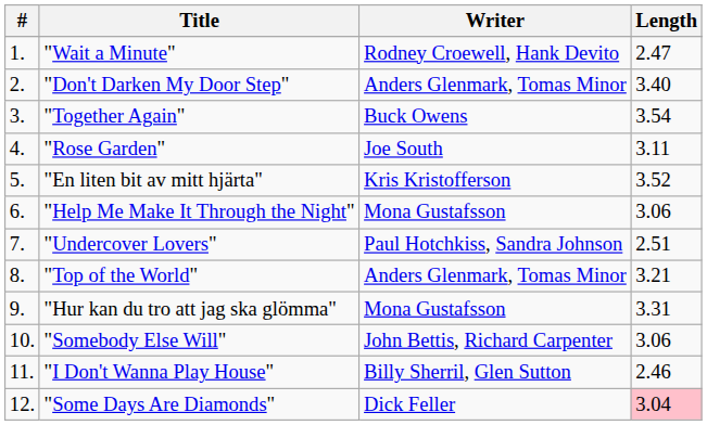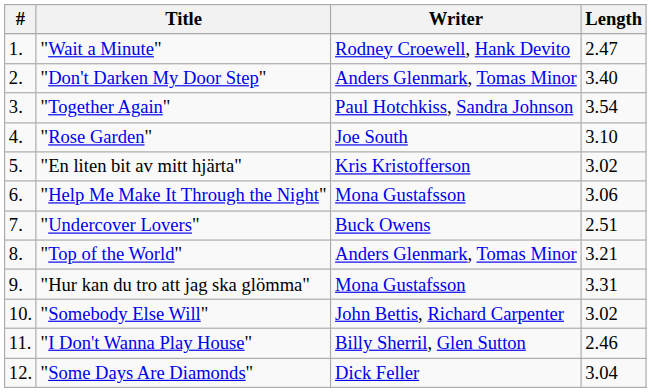 <table class="wikitable">
 <tr>
 <th>#</th>
 <th>Title</th>
 <th>Writer</th>
 <th>Length</th>
 </tr>
 <tr bgcolor="#ebf5ff">
 </tr>
 <tr>
 <td>1.</td>
 <td>"<a href='#'>Wait a Minute</a>"</td>
 <td><a href='#'>Rodney Croewell</a>, <a href='#'>Hank Devito</a></td>
 <td>2.47</td>
 </tr>
 <tr>
 <td>2.</td>
 <td>"<a href='#'>Don't Darken My Door Step</a>"</td>
 <td><a href='#'>Anders Glenmark</a>, <a href='#'>Tomas Minor</a></td>
 <td>3.40</td>
 </tr>
 <tr>
 <td>3.</td>
 <td>"<a href='#'>Together Again</a>"</td>
-<td><a href='#'>Buck Owens</a></td>
+<td><a href='#'>Paul Hotchkiss</a>, <a href='#'>Sandra Johnson</a></td>
 <td>3.54</td>
 </tr>
 <tr>
 <td>4.</td>
 <td>"<a href='#'>Rose Garden</a>"</td>
 <td><a href='#'>Joe South</a></td>
-<td>3.11</td>
+<td>3.10</td>
 </tr>
 <tr>
 <td>5.</td>
 <td>"En liten bit av mitt hjärta"</td>
 <td><a href='#'>Kris Kristofferson</a></td>
-<td>3.52</td>
+<td>3.02</td>
 </tr>
 <tr>
 <td>6.</td>
 <td>"<a href='#'>Help Me Make It Through the Night</a>"</td>
 <td><a href='#'>Mona Gustafsson</a></td>
 <td>3.06</td>
 </tr>
 <tr>
 <td>7.</td>
 <td>"<a href='#'>Undercover Lovers</a>"</td>
-<td><a href='#'>Paul Hotchkiss</a>, <a href='#'>Sandra Johnson</a></td>
+<td><a href='#'>Buck Owens</a></td>
 <td>2.51</td>
 </tr>
 <tr>
 <td>8.</td>
 <td>"<a href='#'>Top of the World</a>"</td>
 <td><a href='#'>Anders Glenmark</a>, <a href='#'>Tomas Minor</a></td>
 <td>3.21</td>
 </tr>
 <tr>
 <td>9.</td>
 <td>"Hur kan du tro att jag ska glömma"</td>
 <td><a href='#'>Mona Gustafsson</a></td>
 <td>3.31</td>
 </tr>
 <tr>
 <td>10.</td>
 <td>"<a href='#'>Somebody Else Will</a>"</td>
 <td><a href='#'>John Bettis</a>, <a href='#'>Richard Carpenter</a></td>
-<td>3.06</td>
+<td>3.02</td>
 </tr>
 <tr>
 <td>11.</td>
 <td>"<a href='#'>I Don't Wanna Play House</a>"</td>
 <td><a href='#'>Billy Sherril</a>, <a href='#'>Glen Sutton</a></td>
 <td>2.46</td>
 </tr>
 <tr>
 <td>12.</td>
 <td>"<a href='#'>Some Days Are Diamonds</a>"</td>
 <td><a href='#'>Dick Feller</a></td>
-<td style="background: pink;">3.04</td>
+<td>3.04</td>
 </tr>
 </table>
